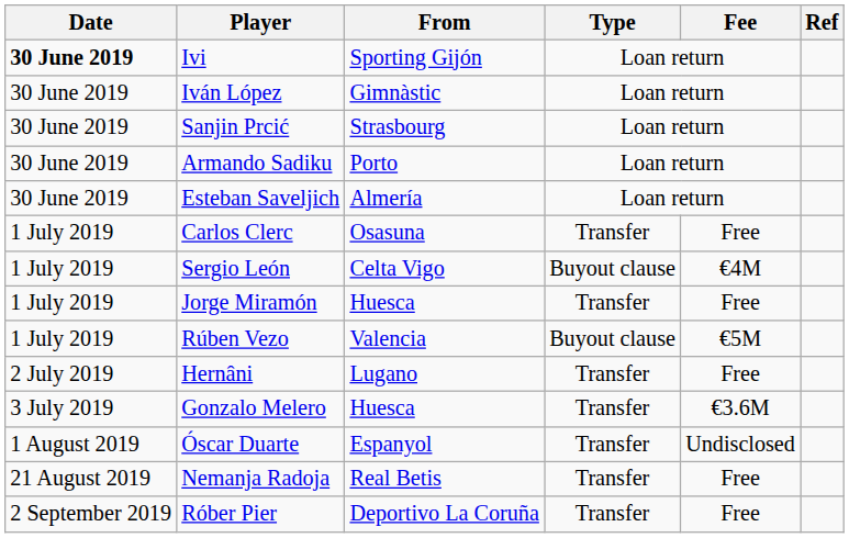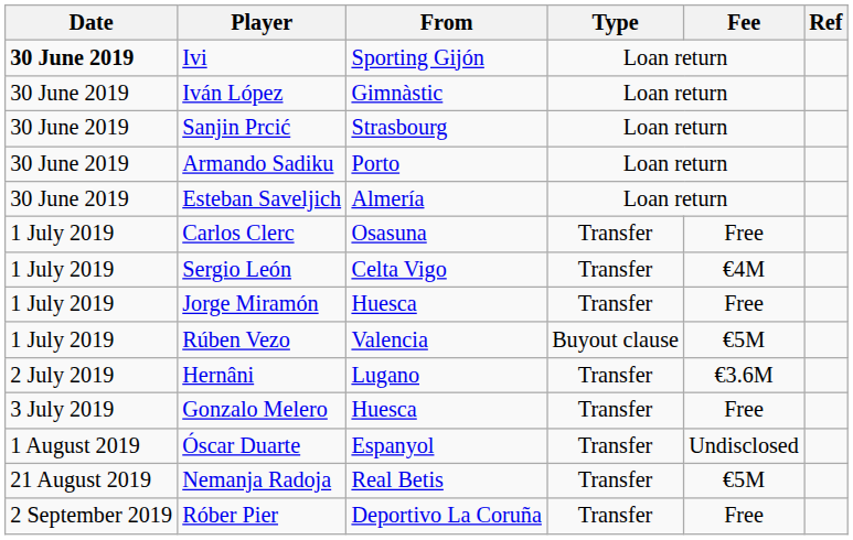 <table class="wikitable">
 <tr>
 <th>Date</th>
 <th>Player</th>
 <th>From</th>
 <th>Type</th>
 <th>Fee</th>
 <th>Ref</th>
 </tr>
 <tr>
 <td><strong>30 June 2019</strong></td>
 <td> <a href='#'>Ivi</a></td>
 <td><a href='#'>Sporting Gijón</a></td>
 <td align=center colspan=2>Loan return</td>
 <td align=center></td>
 </tr>
 <tr>
 <td>30 June 2019</td>
 <td> <a href='#'>Iván López</a></td>
 <td><a href='#'>Gimnàstic</a></td>
 <td align=center colspan=2>Loan return</td>
 <td align=center></td>
 </tr>
 <tr>
 <td>30 June 2019</td>
 <td> <a href='#'>Sanjin Prcić</a></td>
 <td> <a href='#'>Strasbourg</a></td>
 <td align=center colspan=2>Loan return</td>
 <td align=center></td>
 </tr>
 <tr>
 <td>30 June 2019</td>
 <td> <a href='#'>Armando Sadiku</a></td>
 <td> <a href='#'>Porto</a></td>
 <td align=center colspan=2>Loan return</td>
 <td align=center></td>
 </tr>
 <tr>
 <td>30 June 2019</td>
 <td> <a href='#'>Esteban Saveljich</a></td>
 <td><a href='#'>Almería</a></td>
 <td align=center colspan=2>Loan return</td>
 <td align=center></td>
 </tr>
 <tr>
 <td>1 July 2019</td>
 <td> <a href='#'>Carlos Clerc</a></td>
 <td><a href='#'>Osasuna</a></td>
 <td align=center>Transfer</td>
 <td align=center>Free</td>
 <td align=center></td>
 </tr>
 <tr>
 <td>1 July 2019</td>
 <td> <a href='#'>Sergio León</a></td>
 <td><a href='#'>Celta Vigo</a></td>
-<td align=center>Buyout clause</td>
+<td align=center>Transfer</td>
 <td align=center>€4M</td>
 <td align=center></td>
 </tr>
 <tr>
 <td>1 July 2019</td>
 <td> <a href='#'>Jorge Miramón</a></td>
 <td><a href='#'>Huesca</a></td>
 <td align=center>Transfer</td>
 <td align=center>Free</td>
 <td align=center></td>
 </tr>
 <tr>
 <td>1 July 2019</td>
 <td> <a href='#'>Rúben Vezo</a></td>
 <td><a href='#'>Valencia</a></td>
 <td align=center>Buyout clause</td>
 <td align=center>€5M</td>
 <td align=center></td>
 </tr>
 <tr>
 <td>2 July 2019</td>
 <td> <a href='#'>Hernâni</a></td>
 <td> <a href='#'>Lugano</a></td>
 <td align=center>Transfer</td>
-<td align=center>Free</td>
+<td align=center>€3.6M</td>
 <td align=center></td>
 </tr>
 <tr>
 <td>3 July 2019</td>
 <td> <a href='#'>Gonzalo Melero</a></td>
 <td><a href='#'>Huesca</a></td>
 <td align=center>Transfer</td>
-<td align=center>€3.6M</td>
+<td align=center>Free</td>
 <td align=center></td>
 </tr>
 <tr>
 <td>1 August 2019</td>
 <td> <a href='#'>Óscar Duarte</a></td>
 <td><a href='#'>Espanyol</a></td>
 <td align=center>Transfer</td>
 <td align=center>Undisclosed</td>
 <td align=center></td>
 </tr>
 <tr>
 <td>21 August 2019</td>
 <td> <a href='#'>Nemanja Radoja</a></td>
 <td><a href='#'>Real Betis</a></td>
 <td align=center>Transfer</td>
-<td align=center>Free</td>
+<td align=center>€5M</td>
 <td align=center></td>
 </tr>
 <tr>
 <td>2 September 2019</td>
 <td> <a href='#'>Róber Pier</a></td>
 <td><a href='#'>Deportivo La Coruña</a></td>
 <td align=center>Transfer</td>
 <td align=center>Free</td>
 <td align=center></td>
 </tr>
 </table>
